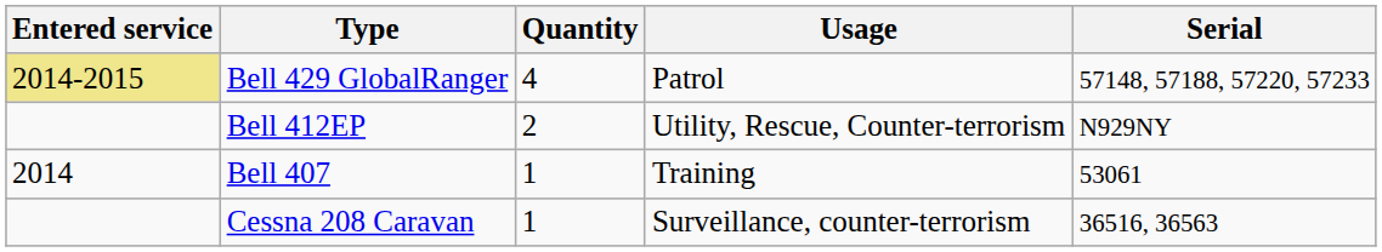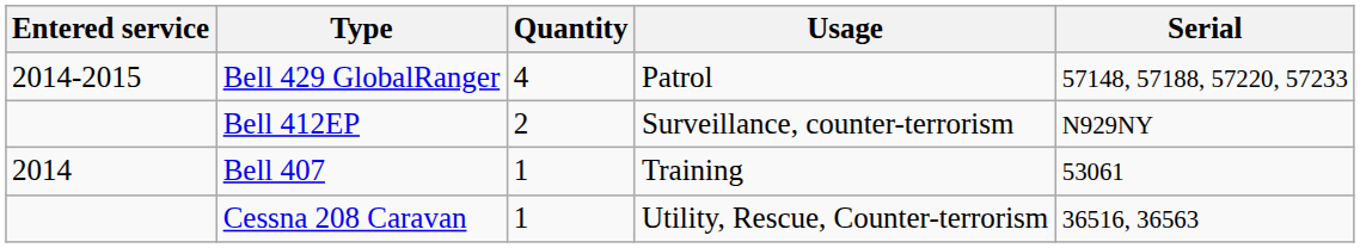 <table class="wikitable" style="margin-left: auto; margin-right: auto; border: none;">
 <tr>
 <th>Entered service</th>
 <th>Type</th>
 <th>Quantity</th>
 <th>Usage</th>
 <th>Serial</th>
 </tr>
 <tr>
-<td style="background: khaki;">2014-2015</td>
+<td>2014-2015</td>
 <td><a href='#'>Bell 429 GlobalRanger</a></td>
 <td>4</td>
 <td>Patrol</td>
 <td><small>57148, 57188, 57220, 57233</small></td>
 </tr>
 <tr>
 <td></td>
 <td><a href='#'>Bell 412EP</a></td>
 <td>2</td>
-<td>Utility, Rescue, Counter-terrorism</td>
+<td>Surveillance, counter-terrorism</td>
 <td><small>N929NY</small></td>
 </tr>
 <tr>
 <td>2014</td>
 <td><a href='#'>Bell 407</a></td>
 <td>1</td>
 <td>Training</td>
 <td><small>53061</small></td>
 </tr>
 <tr>
 <td></td>
 <td><a href='#'>Cessna 208 Caravan</a></td>
 <td>1</td>
-<td>Surveillance, counter-terrorism</td>
+<td>Utility, Rescue, Counter-terrorism</td>
 <td><small>36516, 36563</small></td>
 </tr>
 </table>
